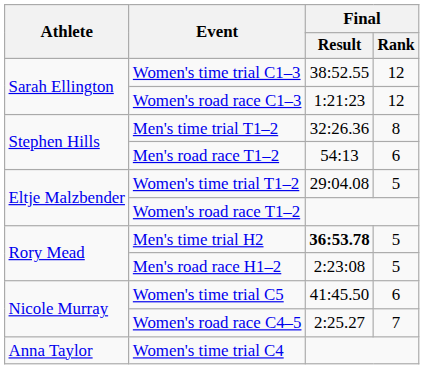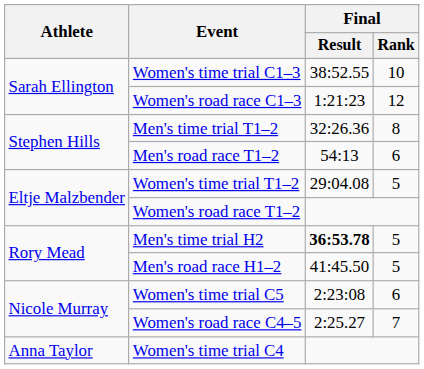 <table class="wikitable" style="font-size:90%;text-align:center;">
 <tr>
 <th rowspan="2">Athlete</th>
 <th rowspan="2">Event</th>
 <th colspan="2">Final</th>
 </tr>
 <tr style="font-size:95%">
 <th>Result</th>
 <th>Rank</th>
 </tr>
 <tr>
 <td style="text-align:left;" rowspan=2><a href='#'>Sarah Ellington</a></td>
 <td style="text-align:left;"><a href='#'>Women's time trial C1–3</a></td>
 <td>38:52.55</td>
-<td>12</td>
+<td>10</td>
 </tr>
 <tr>
 <td style="text-align:left;"><a href='#'>Women's road race C1–3</a></td>
 <td>1:21:23</td>
 <td>12</td>
 </tr>
 <tr>
 <td style="text-align:left;" rowspan=2><a href='#'>Stephen Hills</a></td>
 <td style="text-align:left;"><a href='#'>Men's time trial T1–2</a></td>
 <td>32:26.36</td>
 <td>8</td>
 </tr>
 <tr>
 <td style="text-align:left;"><a href='#'>Men's road race T1–2</a></td>
 <td>54:13</td>
 <td>6</td>
 </tr>
 <tr>
 <td style="text-align:left;" rowspan=2><a href='#'>Eltje Malzbender</a></td>
 <td style="text-align:left;"><a href='#'>Women's time trial T1–2</a></td>
 <td>29:04.08</td>
 <td>5</td>
 </tr>
 <tr>
 <td style="text-align:left;"><a href='#'>Women's road race T1–2</a></td>
 <td colspan="2"></td>
 </tr>
 <tr>
 <td style="text-align:left;" rowspan=2><a href='#'>Rory Mead</a></td>
 <td style="text-align:left;"><a href='#'>Men's time trial H2</a></td>
 <td><strong>36:53.78</strong></td>
 <td>5</td>
 </tr>
 <tr>
 <td style="text-align:left;"><a href='#'>Men's road race H1–2</a></td>
-<td>2:23:08</td>
+<td>41:45.50</td>
 <td>5</td>
 </tr>
 <tr>
 <td style="text-align:left;" rowspan=2><a href='#'>Nicole Murray</a></td>
 <td style="text-align:left;"><a href='#'>Women's time trial C5</a></td>
-<td>41:45.50</td>
+<td>2:23:08</td>
 <td>6</td>
 </tr>
 <tr>
 <td style="text-align:left;"><a href='#'>Women's road race C4–5</a></td>
 <td>2:25.27</td>
 <td>7</td>
 </tr>
 <tr>
 <td style="text-align:left;" rowspan=2><a href='#'>Anna Taylor</a></td>
 <td style="text-align:left;"><a href='#'>Women's time trial C4</a></td>
 <td colspan="2"></td>
 </tr>
 </table>
